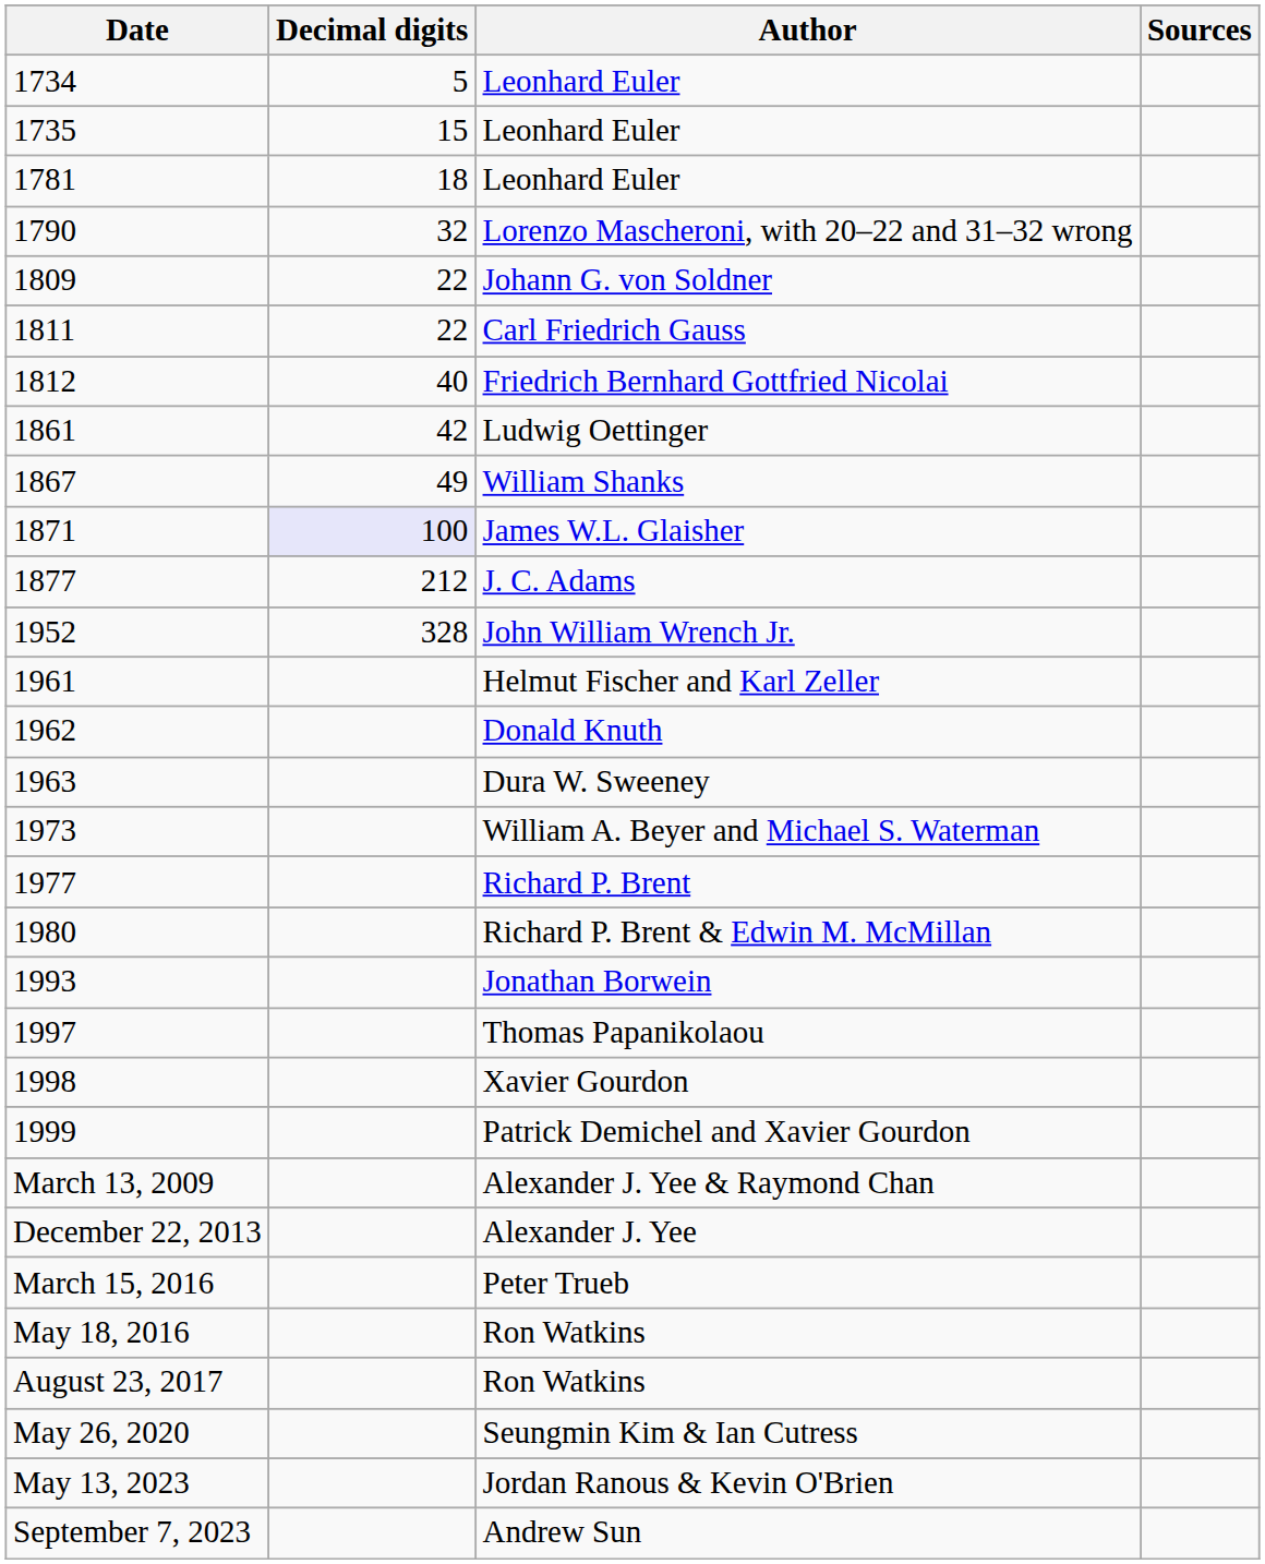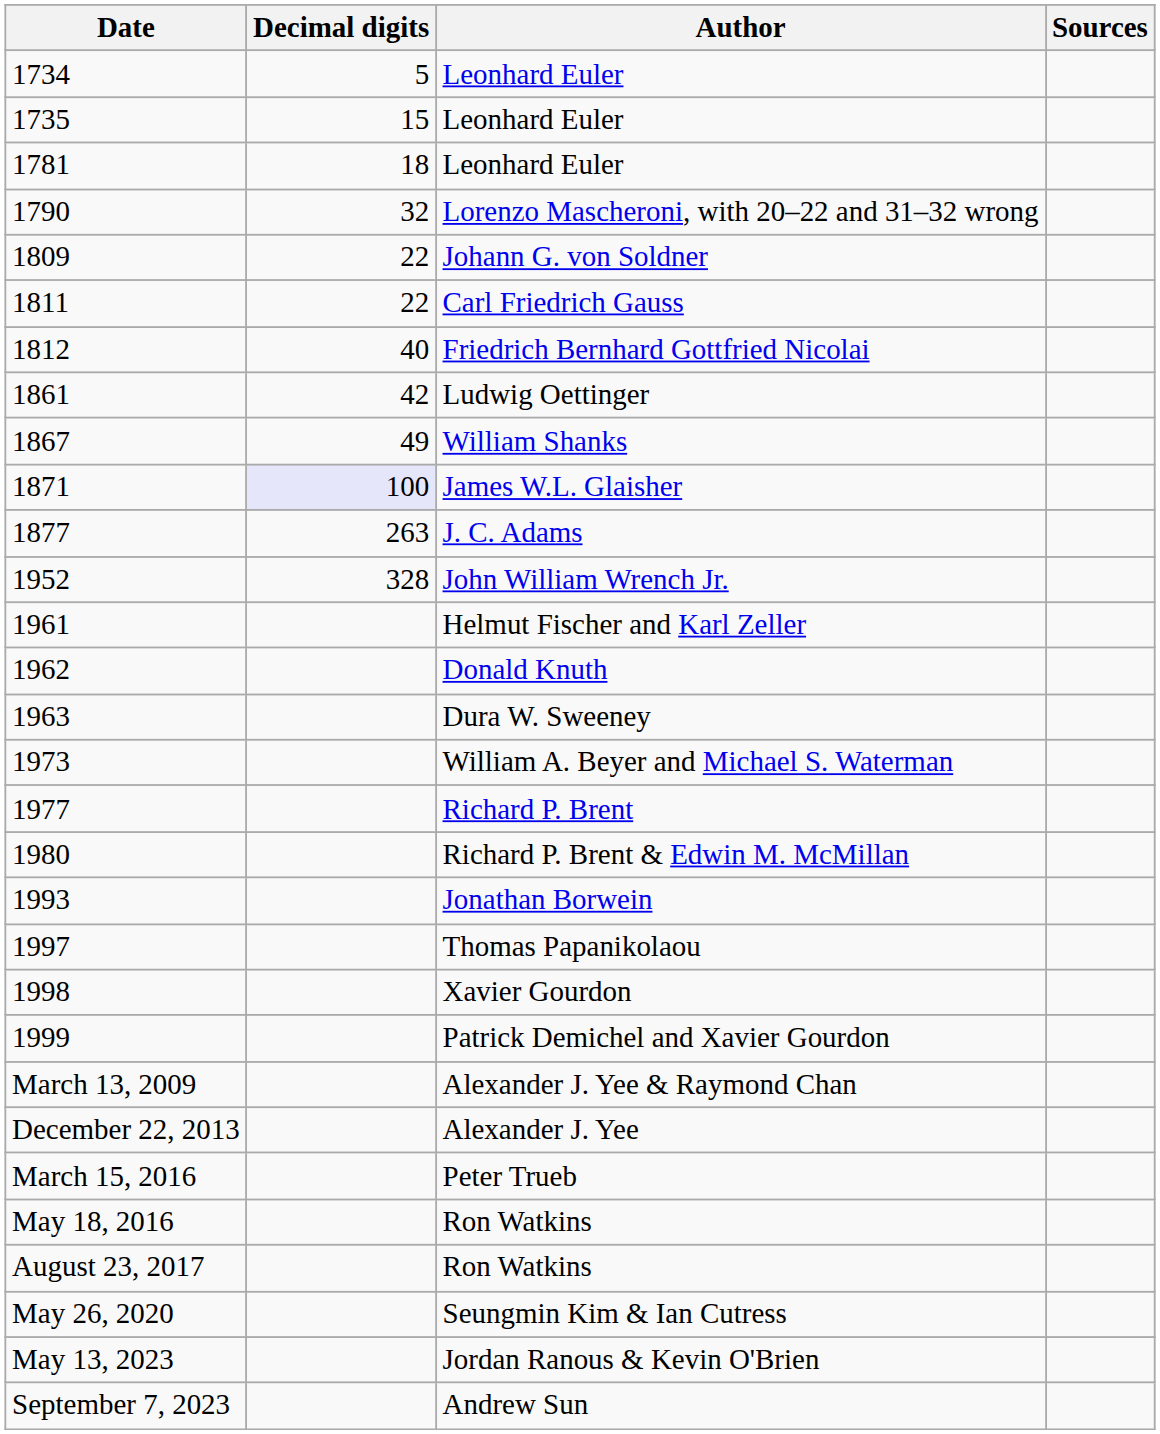 <table class="wikitable" style="margin: 1em auto 1em auto">
 <tr>
 <th>Date</th>
 <th>Decimal digits</th>
 <th>Author</th>
 <th>Sources</th>
 </tr>
 <tr>
 <td>1734</td>
 <td style="text-align:right;">5</td>
 <td><a href='#'>Leonhard Euler</a></td>
 <td></td>
 </tr>
 <tr>
 <td>1735</td>
 <td style="text-align:right;">15</td>
 <td>Leonhard Euler</td>
 <td></td>
 </tr>
 <tr>
 <td>1781</td>
 <td style="text-align:right;">18</td>
 <td>Leonhard Euler</td>
 <td></td>
 </tr>
 <tr>
 <td>1790</td>
 <td style="text-align:right;">32</td>
 <td><a href='#'>Lorenzo Mascheroni</a>, with 20–22 and 31–32 wrong</td>
 <td></td>
 </tr>
 <tr>
 <td>1809</td>
 <td style="text-align:right;">22</td>
 <td><a href='#'>Johann G. von Soldner</a></td>
 <td></td>
 </tr>
 <tr>
 <td>1811</td>
 <td style="text-align:right;">22</td>
 <td><a href='#'>Carl Friedrich Gauss</a></td>
 <td></td>
 </tr>
 <tr>
 <td>1812</td>
 <td style="text-align:right;">40</td>
 <td><a href='#'>Friedrich Bernhard Gottfried Nicolai</a></td>
 <td></td>
 </tr>
 <tr>
 <td>1861</td>
 <td style="text-align:right;">42</td>
 <td>Ludwig Oettinger</td>
 <td></td>
 </tr>
 <tr>
 <td>1867</td>
 <td style="text-align:right;">49</td>
 <td><a href='#'>William Shanks</a></td>
 <td></td>
 </tr>
 <tr>
 <td>1871</td>
 <td style="background: lavender; text-align:right;">100</td>
 <td><a href='#'>James W.L. Glaisher</a></td>
 <td></td>
 </tr>
 <tr>
 <td>1877</td>
-<td style="text-align:right;">212</td>
+<td style="text-align:right;">263</td>
 <td><a href='#'>J. C. Adams</a></td>
 <td></td>
 </tr>
 <tr>
 <td>1952</td>
 <td style="text-align:right;">328</td>
 <td><a href='#'>John William Wrench Jr.</a></td>
 <td></td>
 </tr>
 <tr>
 <td>1961</td>
 <td style="text-align:right;"></td>
 <td>Helmut Fischer and <a href='#'>Karl Zeller</a></td>
 <td></td>
 </tr>
 <tr>
 <td>1962</td>
 <td style="text-align:right;"></td>
 <td><a href='#'>Donald Knuth</a></td>
 <td></td>
 </tr>
 <tr>
 <td>1963</td>
 <td style="text-align:right;"></td>
 <td>Dura W. Sweeney</td>
 <td></td>
 </tr>
 <tr>
 <td>1973</td>
 <td style="text-align:right;"></td>
 <td>William A. Beyer and <a href='#'>Michael S. Waterman</a></td>
 <td></td>
 </tr>
 <tr>
 <td>1977</td>
 <td style="text-align:right;"></td>
 <td><a href='#'>Richard P. Brent</a></td>
 <td></td>
 </tr>
 <tr>
 <td>1980</td>
 <td style="text-align:right;"></td>
 <td>Richard P. Brent & <a href='#'>Edwin M. McMillan</a></td>
 <td></td>
 </tr>
 <tr>
 <td>1993</td>
 <td style="text-align:right;"></td>
 <td><a href='#'>Jonathan Borwein</a></td>
 <td></td>
 </tr>
 <tr>
 <td>1997</td>
 <td style="text-align:right;"></td>
 <td>Thomas Papanikolaou</td>
 <td></td>
 </tr>
 <tr>
 <td>1998</td>
 <td style="text-align:right;"></td>
 <td>Xavier Gourdon</td>
 <td></td>
 </tr>
 <tr>
 <td>1999</td>
 <td style="text-align:right;"></td>
 <td>Patrick Demichel and Xavier Gourdon</td>
 <td></td>
 </tr>
 <tr>
 <td>March 13, 2009</td>
 <td style="text-align:right;"></td>
 <td>Alexander J. Yee & Raymond Chan</td>
 <td></td>
 </tr>
 <tr>
 <td>December 22, 2013</td>
 <td style="text-align:right;"></td>
 <td>Alexander J. Yee</td>
 <td></td>
 </tr>
 <tr>
 <td>March 15, 2016</td>
 <td style="text-align:right;"></td>
 <td>Peter Trueb</td>
 <td></td>
 </tr>
 <tr>
 <td>May 18, 2016</td>
 <td style="text-align:right;"></td>
 <td>Ron Watkins</td>
 <td></td>
 </tr>
 <tr>
 <td>August 23, 2017</td>
 <td style="text-align:right;"></td>
 <td>Ron Watkins</td>
 <td></td>
 </tr>
 <tr>
 <td>May 26, 2020</td>
 <td style="text-align:right;"></td>
 <td>Seungmin Kim & Ian Cutress</td>
 <td></td>
 </tr>
 <tr>
 <td>May 13, 2023</td>
 <td style="text-align:right;"></td>
 <td>Jordan Ranous & Kevin O'Brien</td>
 <td></td>
 </tr>
 <tr>
 <td>September 7, 2023</td>
 <td style="text-align:right;"></td>
 <td>Andrew Sun</td>
 <td></td>
 </tr>
 </table>
